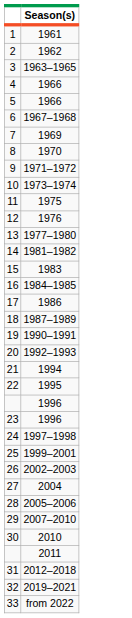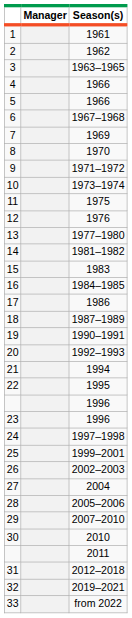 <table class="wikitable sortable plainrowheaders" style="text-align:center">
 <tr>
 <th scope="col" style="background-color:#ffffff; border-top:#009B4D 5px solid; border-bottom:#F44D25 5px solid; color:#000000"></th>
+<th scope="col" style="background-color:#ffffff; border-top:#009B4D 5px solid; border-bottom:#F44D25 5px solid; color:#000000">Manager</th>
 <th scope="col" style="background-color:#ffffff; border-top:#009B4D 5px solid; border-bottom:#F44D25 5px solid; color:#000000">Season(s)</th>
 </tr>
 <tr>
 <td>1</td>
+<th scope="row" style="text-align:center"></th>
 <td>1961</td>
 </tr>
 <tr>
 <td>2</td>
+<th scope="row" style="text-align:center"></th>
 <td>1962</td>
 </tr>
 <tr>
 <td>3</td>
+<th scope="row" style="text-align:center"></th>
 <td>1963–1965</td>
 </tr>
 <tr>
 <td>4</td>
+<th scope="row" style="text-align:center"></th>
 <td>1966</td>
 </tr>
 <tr>
 <td>5</td>
+<th scope="row" style="text-align:center"></th>
 <td>1966</td>
 </tr>
 <tr>
 <td>6</td>
+<th scope="row" style="text-align:center"></th>
 <td>1967–1968</td>
 </tr>
 <tr>
 <td>7</td>
+<th scope="row" style="text-align:center"></th>
 <td>1969</td>
 </tr>
 <tr>
 <td>8</td>
+<th scope="row" style="text-align:center"></th>
 <td>1970</td>
 </tr>
 <tr>
 <td>9</td>
+<th scope="row" style="text-align:center"></th>
 <td>1971–1972</td>
 </tr>
 <tr>
 <td>10</td>
+<th scope="row" style="text-align:center"></th>
 <td>1973–1974</td>
 </tr>
 <tr>
 <td>11</td>
+<th scope="row" style="text-align:center"></th>
 <td>1975</td>
 </tr>
 <tr>
 <td>12</td>
+<th scope="row" style="text-align:center"></th>
 <td>1976</td>
 </tr>
 <tr>
 <td>13</td>
+<th scope="row" style="text-align:center"></th>
 <td>1977–1980</td>
 </tr>
 <tr>
 <td>14</td>
+<th scope="row" style="text-align:center"></th>
 <td>1981–1982</td>
 </tr>
 <tr>
 <td>15</td>
+<th scope="row" style="text-align:center"></th>
 <td>1983</td>
 </tr>
 <tr>
 <td>16</td>
+<th scope="row" style="text-align:center"></th>
 <td>1984–1985</td>
 </tr>
 <tr>
 <td>17</td>
+<th scope="row" style="text-align:center"></th>
 <td>1986</td>
 </tr>
 <tr>
 <td>18</td>
+<th scope="row" style="text-align:center"></th>
 <td>1987–1989</td>
 </tr>
 <tr>
 <td>19</td>
+<th scope="row" style="text-align:center"></th>
 <td>1990–1991</td>
 </tr>
 <tr>
 <td>20</td>
+<th scope="row" style="text-align:center"></th>
 <td>1992–1993</td>
 </tr>
 <tr>
 <td>21</td>
+<th scope="row" style="text-align:center"></th>
 <td>1994</td>
 </tr>
 <tr>
 <td>22</td>
+<th scope="row" style="text-align:center"></th>
 <td>1995</td>
 </tr>
 <tr>
 <td></td>
+<th scope="row" style="text-align:center"></th>
 <td>1996</td>
 </tr>
 <tr>
 <td>23</td>
+<th scope="row" style="text-align:center"></th>
 <td>1996</td>
 </tr>
 <tr>
 <td>24</td>
+<th scope="row" style="text-align:center"></th>
 <td>1997–1998</td>
 </tr>
 <tr>
 <td>25</td>
+<th scope="row" style="text-align:center"></th>
 <td>1999–2001</td>
 </tr>
 <tr>
 <td>26</td>
+<th scope="row" style="text-align:center"></th>
 <td>2002–2003</td>
 </tr>
 <tr>
 <td>27</td>
+<th scope="row" style="text-align:center"></th>
 <td>2004</td>
 </tr>
 <tr>
 <td>28</td>
+<th scope="row" style="text-align:center"></th>
 <td>2005–2006</td>
 </tr>
 <tr>
 <td>29</td>
+<th scope="row" style="text-align:center"></th>
 <td>2007–2010</td>
 </tr>
 <tr>
 <td>30</td>
+<th scope="row" style="text-align:center"></th>
 <td>2010</td>
 </tr>
 <tr>
 <td></td>
+<th scope="row" style="text-align:center"></th>
 <td>2011</td>
 </tr>
 <tr>
 <td>31</td>
+<th scope="row" style="text-align:center"></th>
 <td>2012–2018</td>
 </tr>
 <tr>
 <td>32</td>
+<th scope="row" style="text-align:center"></th>
 <td>2019–2021</td>
 </tr>
 <tr>
 <td>33</td>
+<th scope="row" style="text-align:center"></th>
 <td>from 2022</td>
 </tr>
 </table>
